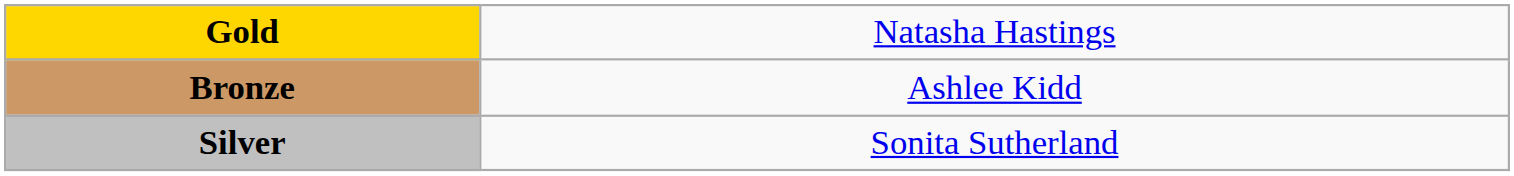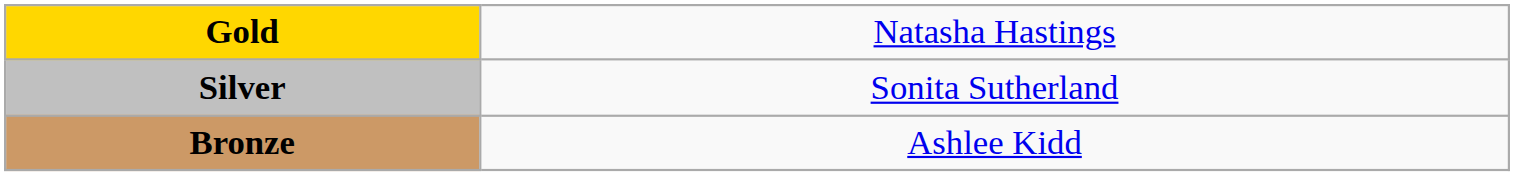 <table class="wikitable" style="text-align:center; " width="35%">
 <tr>
 <td bgcolor="gold"><strong>Gold</strong></td>
 <td><a href='#'>Natasha Hastings</a><br>  <small><em></em></small></td>
 </tr>
 <tr>
+<td bgcolor="silver"><strong>Silver</strong></td>
+<td><a href='#'>Sonita Sutherland</a><br>  <small><em></em></small></td>
+</tr>
+<tr>
 <td bgcolor="CC9966"><strong>Bronze</strong></td>
 <td><a href='#'>Ashlee Kidd</a><br>  <small><em></em></small></td>
 </tr>
-<tr>
-<td bgcolor="silver"><strong>Silver</strong></td>
-<td><a href='#'>Sonita Sutherland</a><br>  <small><em></em></small></td>
-</tr>
 </table>
